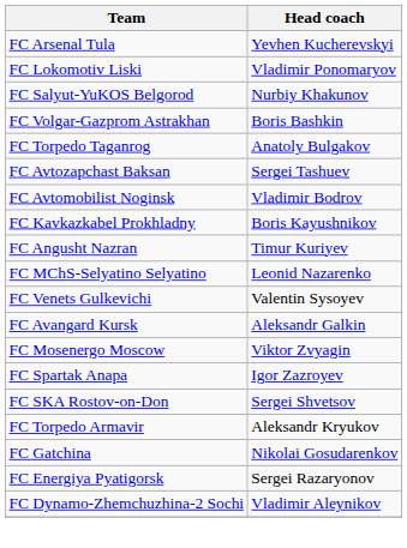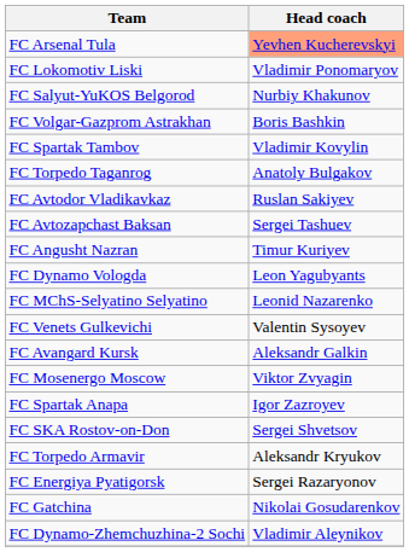 <table class="wikitable">
 <tr>
 <th>Team</th>
 <th>Head coach</th>
 </tr>
 <tr>
 <td><a href='#'>FC Arsenal Tula</a></td>
-<td> <a href='#'>Yevhen Kucherevskyi</a></td>
+<td style="background: lightsalmon;"> <a href='#'>Yevhen Kucherevskyi</a></td>
 </tr>
 <tr>
 <td><a href='#'>FC Lokomotiv Liski</a></td>
 <td><a href='#'>Vladimir Ponomaryov</a></td>
 </tr>
 <tr>
 <td><a href='#'>FC Salyut-YuKOS Belgorod</a></td>
 <td><a href='#'>Nurbiy Khakunov</a></td>
 </tr>
 <tr>
 <td><a href='#'>FC Volgar-Gazprom Astrakhan</a></td>
 <td><a href='#'>Boris Bashkin</a></td>
 </tr>
 <tr>
+<td><a href='#'>FC Spartak Tambov</a></td>
+<td><a href='#'>Vladimir Kovylin</a></td>
+</tr>
+<tr>
 <td><a href='#'>FC Torpedo Taganrog</a></td>
 <td><a href='#'>Anatoly Bulgakov</a></td>
+</tr>
+<tr>
+<td><a href='#'>FC Avtodor Vladikavkaz</a></td>
+<td><a href='#'>Ruslan Sakiyev</a></td>
 </tr>
 <tr>
 <td><a href='#'>FC Avtozapchast Baksan</a></td>
 <td><a href='#'>Sergei Tashuev</a></td>
 </tr>
 <tr>
-<td><a href='#'>FC Avtomobilist Noginsk</a></td>
-<td><a href='#'>Vladimir Bodrov</a></td>
+<td><a href='#'>FC Angusht Nazran</a></td>
+<td><a href='#'>Timur Kuriyev</a></td>
 </tr>
 <tr>
-<td><a href='#'>FC Kavkazkabel Prokhladny</a></td>
-<td><a href='#'>Boris Kayushnikov</a></td>
-</tr>
-<tr>
-<td><a href='#'>FC Angusht Nazran</a></td>
-<td><a href='#'>Timur Kuriyev</a></td>
+<td><a href='#'>FC Dynamo Vologda</a></td>
+<td><a href='#'>Leon Yagubyants</a></td>
 </tr>
 <tr>
 <td><a href='#'>FC MChS-Selyatino Selyatino</a></td>
 <td><a href='#'>Leonid Nazarenko</a></td>
 </tr>
 <tr>
 <td><a href='#'>FC Venets Gulkevichi</a></td>
 <td>Valentin Sysoyev</td>
 </tr>
 <tr>
 <td><a href='#'>FC Avangard Kursk</a></td>
 <td><a href='#'>Aleksandr Galkin</a></td>
 </tr>
 <tr>
 <td><a href='#'>FC Mosenergo Moscow</a></td>
 <td><a href='#'>Viktor Zvyagin</a></td>
 </tr>
 <tr>
 <td><a href='#'>FC Spartak Anapa</a></td>
 <td><a href='#'>Igor Zazroyev</a></td>
 </tr>
 <tr>
 <td><a href='#'>FC SKA Rostov-on-Don</a></td>
 <td><a href='#'>Sergei Shvetsov</a></td>
 </tr>
 <tr>
 <td><a href='#'>FC Torpedo Armavir</a></td>
 <td>Aleksandr Kryukov</td>
 </tr>
 <tr>
+<td><a href='#'>FC Energiya Pyatigorsk</a></td>
+<td>Sergei Razaryonov</td>
+</tr>
+<tr>
 <td><a href='#'>FC Gatchina</a></td>
 <td><a href='#'>Nikolai Gosudarenkov</a></td>
-</tr>
-<tr>
-<td><a href='#'>FC Energiya Pyatigorsk</a></td>
-<td>Sergei Razaryonov</td>
 </tr>
 <tr>
 <td><a href='#'>FC Dynamo-Zhemchuzhina-2 Sochi</a></td>
 <td><a href='#'>Vladimir Aleynikov</a></td>
 </tr>
 <tr>
 </tr>
 </table>
